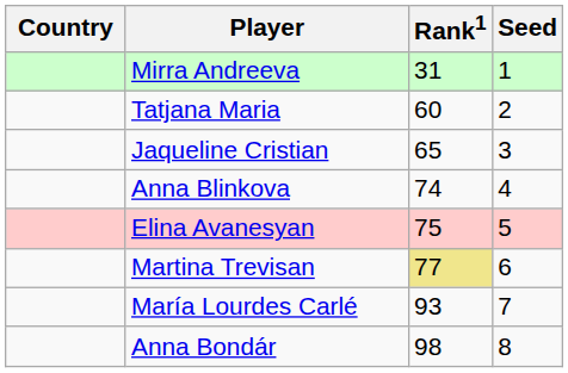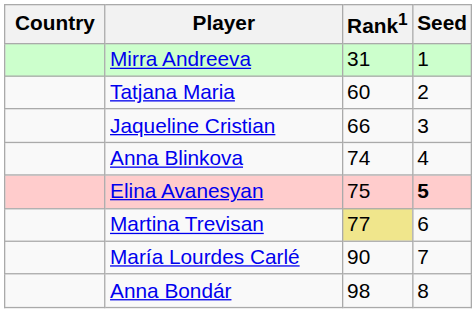 <table class="sortable wikitable">
 <tr>
 <th width="70">Country</th>
 <th width="175">Player</th>
 <th>Rank<sup>1</sup></th>
 <th>Seed</th>
 </tr>
 <tr bgcolor=#cfc>
 <td></td>
 <td><a href='#'>Mirra Andreeva</a></td>
 <td>31</td>
 <td>1</td>
 </tr>
 <tr>
 <td></td>
 <td><a href='#'>Tatjana Maria</a></td>
 <td>60</td>
 <td>2</td>
 </tr>
 <tr>
 <td></td>
 <td><a href='#'>Jaqueline Cristian</a></td>
-<td>65</td>
+<td>66</td>
 <td>3</td>
 </tr>
 <tr>
 <td></td>
 <td><a href='#'>Anna Blinkova</a></td>
 <td>74</td>
 <td>4</td>
 </tr>
 <tr bgcolor=#fcc>
 <td></td>
 <td><a href='#'>Elina Avanesyan</a></td>
 <td>75</td>
-<td>5</td>
+<td><strong>5</strong></td>
 </tr>
 <tr>
 <td></td>
 <td><a href='#'>Martina Trevisan</a></td>
 <td style="background: khaki;">77</td>
 <td>6</td>
 </tr>
 <tr>
 <td></td>
 <td><a href='#'>María Lourdes Carlé</a></td>
-<td>93</td>
+<td>90</td>
 <td>7</td>
 </tr>
 <tr>
 <td></td>
 <td><a href='#'>Anna Bondár</a></td>
 <td>98</td>
 <td>8</td>
 </tr>
 </table>
